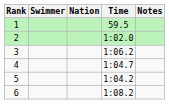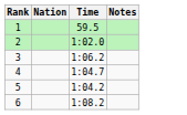 <table class="wikitable sortable" style="text-align:center">
 <tr>
 <th>Rank</th>
-<th>Swimmer</th>
 <th>Nation</th>
 <th>Time</th>
 <th>Notes</th>
 </tr>
 <tr bgcolor=bbf3bb>
 <td>1</td>
 <td align=left></td>
-<td align=left></td>
 <td data-sort-value=0:59.5>59.5</td>
 <td></td>
 </tr>
 <tr bgcolor=bbf3bb>
 <td>2</td>
-<td align=left></td>
 <td align=left></td>
 <td>1:02.0</td>
 <td></td>
 </tr>
 <tr>
 <td>3</td>
 <td align=left></td>
-<td align=left></td>
 <td>1:06.2</td>
 <td></td>
 </tr>
 <tr>
 <td>4</td>
-<td align=left></td>
 <td align=left></td>
 <td>1:04.7</td>
 <td></td>
 </tr>
 <tr>
 <td>5</td>
 <td align=left></td>
-<td align=left></td>
 <td>1:04.2</td>
 <td></td>
 </tr>
 <tr>
 <td>6</td>
 <td align=left></td>
-<td align=left></td>
 <td>1:08.2</td>
 <td></td>
 </tr>
 </table>
